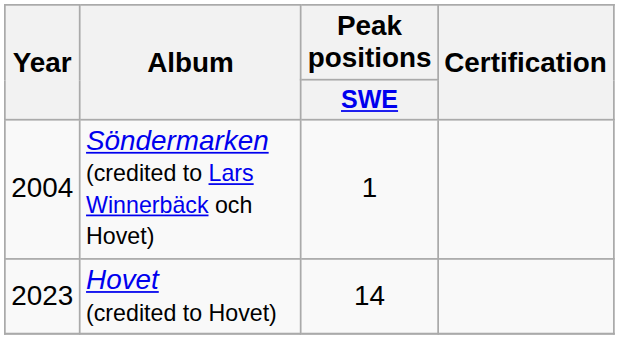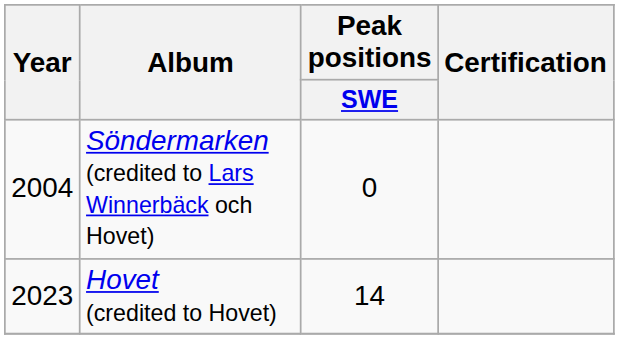 <table class="wikitable">
 <tr>
 <th align="center" rowspan="2" width="10">Year</th>
 <th align="center" rowspan="2" width="120">Album</th>
 <th align="center" colspan="1" width="20">Peak positions</th>
 <th align="center" rowspan="2" width="70">Certification</th>
 </tr>
 <tr>
 <th scope="col" style="width:3em;font-size:90%;"><a href='#'>SWE</a><br></th>
 </tr>
 <tr>
 <td style="text-align:center;">2004</td>
 <td><em><a href='#'>Söndermarken</a></em><br><small>(credited to <a href='#'>Lars Winnerbäck</a> och Hovet)</small></td>
-<td style="text-align:center;">1</td>
+<td style="text-align:center;">0</td>
 <td style="text-align:center;"></td>
 </tr>
 <tr>
 <td style="text-align:center;">2023</td>
 <td><em><a href='#'>Hovet</a></em> <br><small>(credited to Hovet)</small></td>
 <td style="text-align:center;">14</td>
 <td style="text-align:center;"></td>
 </tr>
 <tr>
 </tr>
 </table>
